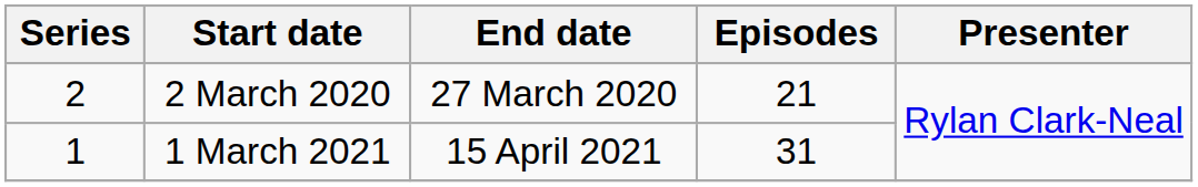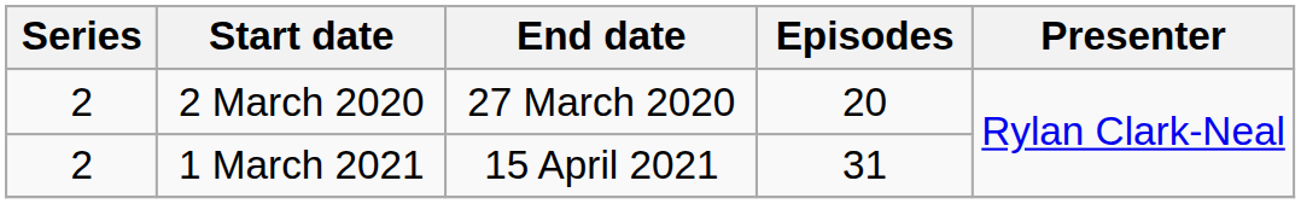 <table class="wikitable" style="text-align:center">
 <tr>
 <th>Series</th>
 <th>Start date</th>
 <th>End date</th>
 <th>Episodes</th>
 <th style="width:25%;">Presenter</th>
 </tr>
 <tr>
 <td>2</td>
 <td>2 March 2020</td>
 <td>27 March 2020</td>
-<td>21</td>
+<td>20</td>
 <td rowspan="2"><a href='#'>Rylan Clark-Neal</a></td>
 </tr>
 <tr>
-<td>1</td>
+<td>2</td>
 <td>1 March 2021</td>
 <td>15 April 2021</td>
 <td>31</td>
 </tr>
 <tr>
 </tr>
 </table>
